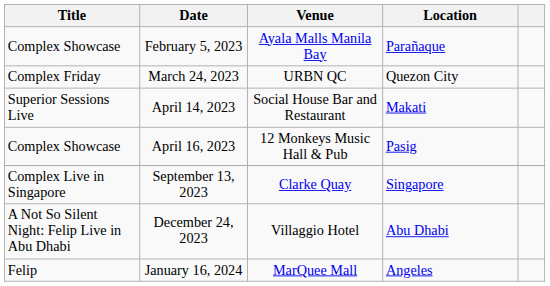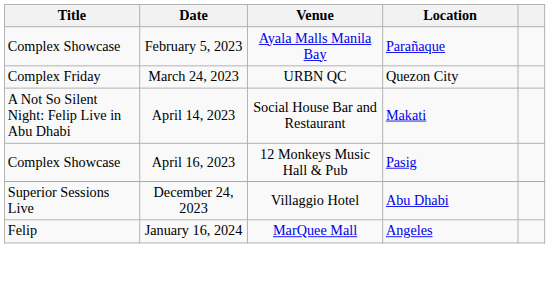 <table class="wikitable">
 <tr>
 <th width="25%">Title</th>
 <th width="20%">Date</th>
 <th width="25%">Venue</th>
 <th width="25%">Location</th>
 <th width="5%"></th>
 </tr>
 <tr>
 <td>Complex Showcase</td>
 <td align="center">February 5, 2023</td>
 <td align="center"><a href='#'>Ayala Malls Manila Bay</a></td>
 <td><a href='#'>Parañaque</a></td>
 <td></td>
 </tr>
 <tr>
 <td>Complex Friday </td>
 <td align="center">March 24, 2023</td>
 <td align="center">URBN QC</td>
 <td>Quezon City</td>
 <td></td>
 </tr>
 <tr>
-<td>Superior Sessions Live </td>
+<td>A Not So Silent Night: Felip Live in Abu Dhabi</td>
 <td align="center">April 14, 2023</td>
 <td align="center">Social House Bar and Restaurant</td>
 <td><a href='#'>Makati</a></td>
 <td></td>
 </tr>
 <tr>
 <td>Complex Showcase</td>
 <td align="center">April 16, 2023</td>
 <td align="center">12 Monkeys Music Hall & Pub</td>
 <td><a href='#'>Pasig</a></td>
 <td></td>
 </tr>
 <tr>
 </tr>
 <tr>
-<td>Complex Live in Singapore</td>
-<td align="center">September 13, 2023</td>
-<td align="center"><a href='#'>Clarke Quay</a></td>
-<td><a href='#'>Singapore</a></td>
-<td></td>
-</tr>
-<tr>
-<td>A Not So Silent Night: Felip Live in Abu Dhabi</td>
+<td>Superior Sessions Live </td>
 <td align="center">December 24, 2023</td>
 <td align="center">Villaggio Hotel</td>
 <td><a href='#'>Abu Dhabi</a></td>
 <td></td>
 </tr>
 <tr>
 <td>Felip</td>
 <td align="center">January 16, 2024</td>
 <td align="center"><a href='#'>MarQuee Mall</a></td>
 <td><a href='#'>Angeles</a></td>
 <td></td>
 </tr>
 </table>
